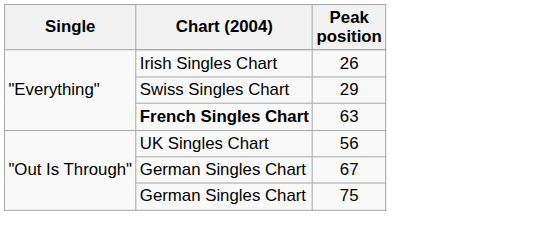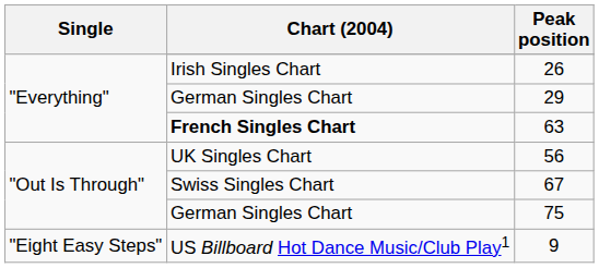 <table class="wikitable">
 <tr>
 <th align="left">Single</th>
 <th align="left">Chart (2004)</th>
 <th align="center">Peak <br>position</th>
 </tr>
 <tr>
 <td align="left" rowspan="4">"Everything"</td>
 </tr>
 <tr>
 <td align="left">Irish Singles Chart</td>
 <td align="center">26</td>
 </tr>
 <tr>
-<td align="left">Swiss Singles Chart</td>
+<td align="left">German Singles Chart</td>
 <td align="center">29</td>
 </tr>
 <tr>
 <td align="left"><strong>French Singles Chart</strong></td>
 <td align="center">63</td>
 </tr>
 <tr>
 <td align="left" rowspan="3">"Out Is Through"</td>
 <td align="left">UK Singles Chart</td>
 <td align="center">56</td>
 </tr>
 <tr>
-<td align="left">German Singles Chart</td>
+<td align="left">Swiss Singles Chart</td>
 <td align="center">67</td>
 </tr>
 <tr>
 <td align="left">German Singles Chart</td>
 <td align="center">75</td>
 </tr>
+<tr>
+<td align="left">"Eight Easy Steps"</td>
+<td align="left">US <em>Billboard</em> <a href='#'>Hot Dance Music/Club Play</a><sup>1</sup></td>
+<td align="center">9</td>
+</tr>
 </table>
